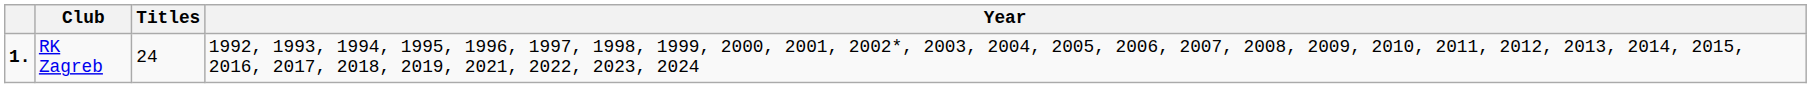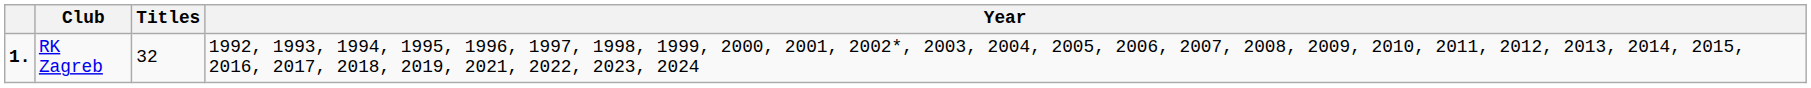 <table class="wikitable sortable" style="font-size:95%;">
 <tr style="background:#e9e9e9">
 <th></th>
 <th>Club</th>
 <th>Titles</th>
 <th>Year</th>
 </tr>
 <tr>
 <td><strong>1.</strong></td>
 <td><a href='#'>RK Zagreb</a></td>
-<td>24</td>
+<td>32</td>
 <td>1992, 1993, 1994, 1995, 1996, 1997, 1998, 1999, 2000, 2001, 2002*, 2003, 2004, 2005, 2006, 2007, 2008, 2009, 2010, 2011, 2012, 2013, 2014, 2015, 2016, 2017, 2018, 2019, 2021, 2022, 2023, 2024</td>
 </tr>
 </table>
